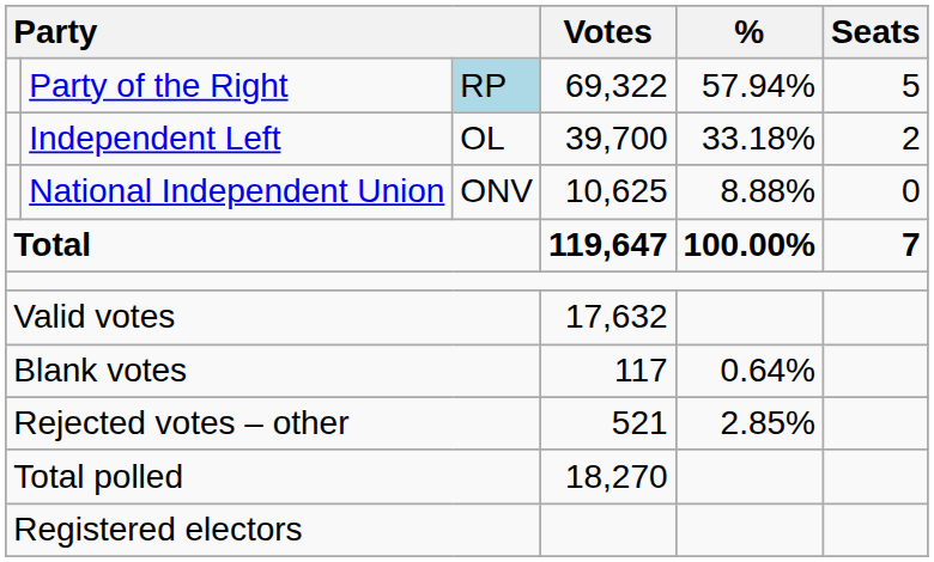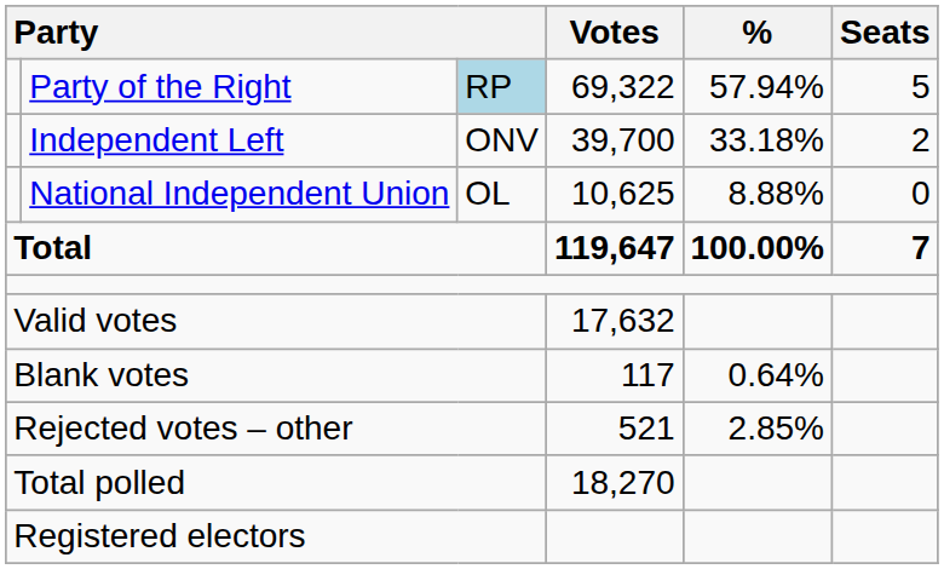 <table class="wikitable" border="1" style="text-align:right;">
 <tr>
 <th style="text-align:left;" valign=bottom colspan=3>Party</th>
 <th align=center valign=bottom width="50">Votes</th>
 <th align=center valign=bottom width="50">%</th>
 <th align=center>Seats</th>
 </tr>
 <tr>
 <td></td>
 <td align=left><a href='#'>Party of the Right</a></td>
 <td align=left style="background: lightblue;">RP</td>
 <td>69,322</td>
 <td>57.94%</td>
 <td>5</td>
 </tr>
 <tr>
 <td></td>
 <td align=left><a href='#'>Independent Left</a></td>
-<td align=left>OL</td>
+<td align=left>ONV</td>
 <td>39,700</td>
 <td>33.18%</td>
 <td>2</td>
 </tr>
 <tr>
 <td></td>
 <td align=left><a href='#'>National Independent Union</a></td>
-<td align=left>ONV</td>
+<td align=left>OL</td>
 <td>10,625</td>
 <td>8.88%</td>
 <td>0</td>
 </tr>
 <tr style="font-weight:bold">
 <td align=left colspan=3>Total</td>
 <td>119,647</td>
 <td>100.00%</td>
 <td>7</td>
 </tr>
 <tr>
 <td colspan=6 height="2"></td>
 </tr>
 <tr>
 <td align=left colspan=3>Valid votes</td>
 <td>17,632</td>
 <td></td>
 <td></td>
 </tr>
 <tr>
 <td align=left colspan=3>Blank votes</td>
 <td>117</td>
 <td>0.64%</td>
 <td></td>
 </tr>
 <tr>
 <td align=left colspan=3>Rejected votes – other</td>
 <td>521</td>
 <td>2.85%</td>
 <td></td>
 </tr>
 <tr>
 <td align=left colspan=3>Total polled</td>
 <td>18,270</td>
 <td></td>
 <td></td>
 </tr>
 <tr>
 <td align=left colspan=3>Registered electors</td>
 <td></td>
 <td></td>
 <td></td>
 </tr>
 </table>
